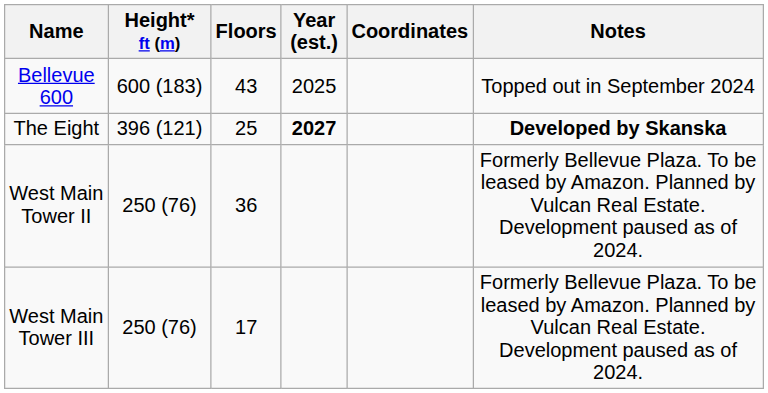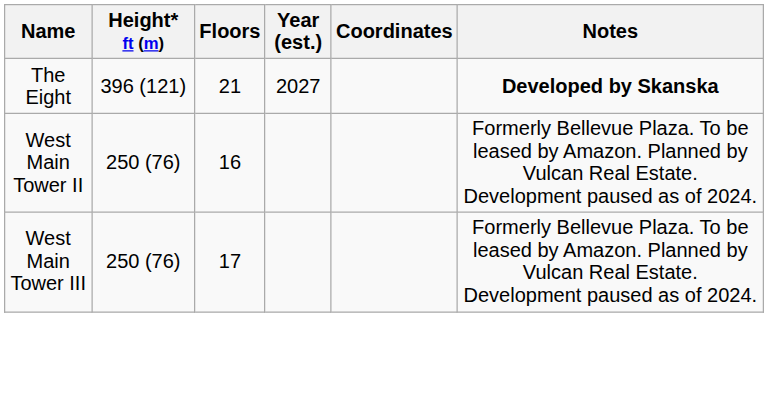 <table class="wikitable sortable" style="text-align: center">
 <tr>
 <th>Name</th>
 <th style="width:75px;">Height*<br><small><a href='#'>ft</a> (<a href='#'>m</a>)</small></th>
 <th>Floors</th>
 <th>Year (est.)</th>
 <th>Coordinates</th>
 <th class="unsortable">Notes</th>
 </tr>
 <tr>
-<td><a href='#'>Bellevue 600</a></td>
-<td>600 (183)</td>
-<td>43</td>
-<td>2025</td>
-<td></td>
-<td>Topped out in September 2024</td>
-</tr>
-<tr>
 <td>The Eight</td>
 <td>396 (121)</td>
-<td>25</td>
-<td><strong>2027</strong></td>
+<td>21</td>
+<td>2027</td>
 <td></td>
 <td><strong>Developed by Skanska</strong></td>
 </tr>
 <tr>
 <td>West Main Tower II</td>
 <td>250 (76)</td>
-<td>36</td>
+<td>16</td>
 <td></td>
 <td></td>
 <td>Formerly Bellevue Plaza. To be leased by Amazon. Planned by Vulcan Real Estate. Development paused as of 2024.</td>
 </tr>
 <tr>
 <td>West Main Tower III</td>
 <td>250 (76)</td>
 <td>17</td>
 <td></td>
 <td></td>
 <td>Formerly Bellevue Plaza. To be leased by Amazon. Planned by Vulcan Real Estate. Development paused as of 2024.</td>
 </tr>
 </table>
